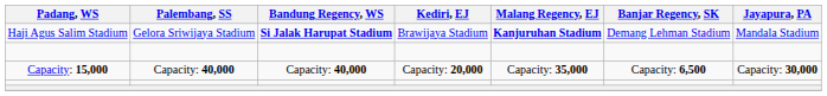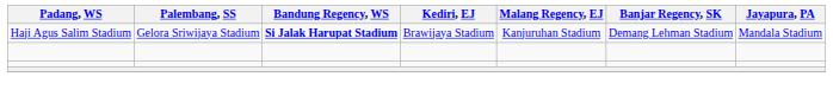 <table class="wikitable" style="margin:1em auto; text-align:center;">
 <tr>
 <th><a href='#'>Padang</a>, <a href='#'>WS</a></th>
 <th><a href='#'>Palembang</a>, <a href='#'>SS</a></th>
 <th><a href='#'>Bandung Regency</a>, <a href='#'>WS</a></th>
 <th><a href='#'>Kediri</a>, <a href='#'>EJ</a></th>
 <th><a href='#'>Malang Regency</a>, <a href='#'>EJ</a></th>
 <th><a href='#'>Banjar Regency</a>, <a href='#'>SK</a></th>
 <th><a href='#'>Jayapura</a>, <a href='#'>PA</a></th>
 </tr>
 <tr>
 <td><a href='#'>Haji Agus Salim Stadium</a></td>
 <td><a href='#'>Gelora Sriwijaya Stadium</a></td>
 <td><strong><a href='#'>Si Jalak Harupat Stadium</a></strong></td>
 <td><a href='#'>Brawijaya Stadium</a></td>
-<td><strong><a href='#'>Kanjuruhan Stadium</a></strong></td>
+<td><a href='#'>Kanjuruhan Stadium</a></td>
 <td><a href='#'>Demang Lehman Stadium</a></td>
 <td><a href='#'>Mandala Stadium</a></td>
 </tr>
 <tr>
 <td><br><small></small></td>
 <td><br><small></small></td>
 <td><br><small></small></td>
 <td><br><small></small></td>
 <td><br><small></small></td>
 <td><small></small></td>
 <td><small></small></td>
-</tr>
-<tr>
-<td><a href='#'>Capacity</a>: <strong>15,000</strong></td>
-<td>Capacity: <strong>40,000</strong></td>
-<td>Capacity: <strong>40,000</strong></td>
-<td>Capacity: <strong>20,000</strong></td>
-<td>Capacity: <strong>35,000</strong></td>
-<td>Capacity: <strong>6,500</strong></td>
-<td>Capacity: <strong>30,000</strong></td>
 </tr>
 <tr>
 <td></td>
 <td></td>
 <td></td>
 <td></td>
 <td></td>
 <td></td>
 <td></td>
 </tr>
 <tr>
 <th colspan=7></th>
 </tr>
 <tr>
 </tr>
 </table>
